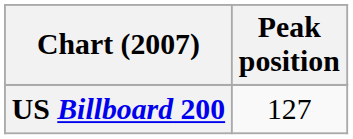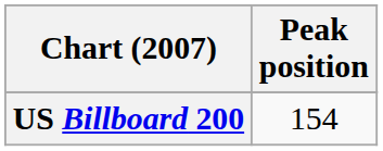 <table class="wikitable sortable plainrowheaders" style="text-align:center">
 <tr>
 <th scope="col">Chart (2007)</th>
 <th scope="col">Peak<br>position</th>
 </tr>
 <tr>
 </tr>
 <tr>
 </tr>
 <tr>
 </tr>
 <tr>
 <th scope="row">US <a href='#'><em>Billboard</em> 200</a></th>
-<td>127</td>
+<td>154</td>
 </tr>
 </table>
